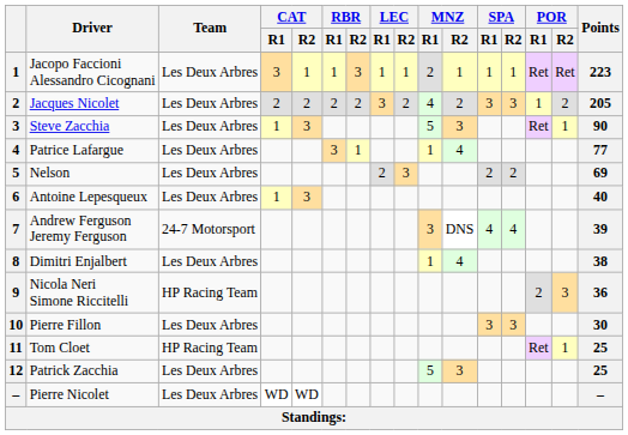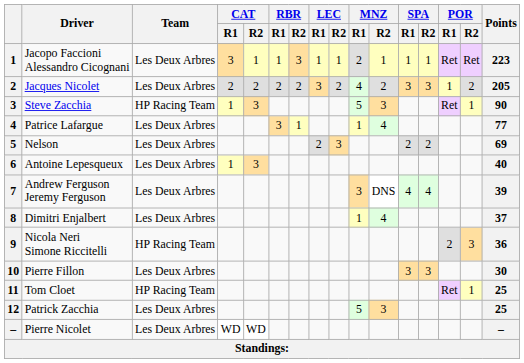 <table class="wikitable" style="font-size:85%; text-align:center">
 <tr>
 <th rowspan=2></th>
 <th rowspan=2>Driver</th>
 <th rowspan=2>Team</th>
 <th colspan=2><a href='#'>CAT</a><br></th>
 <th colspan=2><a href='#'>RBR</a><br></th>
 <th colspan=2><a href='#'>LEC</a><br></th>
 <th colspan=2><a href='#'>MNZ</a><br></th>
 <th colspan=2><a href='#'>SPA</a><br></th>
 <th colspan=2><a href='#'>POR</a><br></th>
 <th rowspan=2>Points</th>
 </tr>
 <tr>
 <th>R1</th>
 <th>R2</th>
 <th>R1</th>
 <th>R2</th>
 <th>R1</th>
 <th>R2</th>
 <th>R1</th>
 <th>R2</th>
 <th>R1</th>
 <th>R2</th>
 <th>R1</th>
 <th>R2</th>
 </tr>
 <tr>
 <th>1</th>
 <td align=left> Jacopo Faccioni<br> Alessandro Cicognani</td>
 <td align=left> Les Deux Arbres</td>
 <td style="background:#ffdf9f">3</td>
 <td style="background:#ffffbf">1</td>
 <td style="background:#ffffbf">1</td>
 <td style="background:#ffdf9f">3</td>
 <td style="background:#ffffbf">1</td>
 <td style="background:#ffffbf">1</td>
 <td style="background:#dfdfdf">2</td>
 <td style="background:#ffffbf">1</td>
 <td style="background:#ffffbf">1</td>
 <td style="background:#ffffbf">1</td>
 <td style="background:#efcfff">Ret</td>
 <td style="background:#efcfff">Ret</td>
 <th>223</th>
 </tr>
 <tr>
 <th>2</th>
 <td align=left> <a href='#'>Jacques Nicolet</a></td>
 <td align=left> Les Deux Arbres</td>
 <td style="background:#dfdfdf">2</td>
 <td style="background:#dfdfdf">2</td>
 <td style="background:#dfdfdf">2</td>
 <td style="background:#dfdfdf">2</td>
 <td style="background:#ffdf9f">3</td>
 <td style="background:#dfdfdf">2</td>
 <td style="background:#dfffdf">4</td>
 <td style="background:#dfdfdf">2</td>
 <td style="background:#ffdf9f">3</td>
 <td style="background:#ffdf9f">3</td>
 <td style="background:#ffffbf">1</td>
 <td style="background:#dfdfdf">2</td>
 <th>205</th>
 </tr>
 <tr>
 <th>3</th>
 <td align=left> <a href='#'>Steve Zacchia</a></td>
-<td align=left> Les Deux Arbres</td>
+<td align=left> HP Racing Team</td>
 <td style="background:#ffffbf">1</td>
 <td style="background:#ffdf9f">3</td>
 <td></td>
 <td></td>
 <td></td>
 <td></td>
 <td style="background:#dfffdf">5</td>
 <td style="background:#ffdf9f">3</td>
 <td></td>
 <td></td>
 <td style="background:#efcfff">Ret</td>
 <td style="background:#ffffbf">1</td>
 <th>90</th>
 </tr>
 <tr>
 <th>4</th>
 <td align=left> Patrice Lafargue</td>
 <td align=left> Les Deux Arbres</td>
 <td></td>
 <td></td>
 <td style="background:#ffdf9f">3</td>
 <td style="background:#ffffbf">1</td>
 <td></td>
 <td></td>
 <td style="background:#ffffbf">1</td>
 <td style="background:#dfffdf">4</td>
 <td></td>
 <td></td>
 <td></td>
 <td></td>
 <th>77</th>
 </tr>
 <tr>
 <th>5</th>
 <td align=left> Nelson</td>
 <td align=left> Les Deux Arbres</td>
 <td></td>
 <td></td>
 <td></td>
 <td></td>
 <td style="background:#dfdfdf">2</td>
 <td style="background:#ffdf9f">3</td>
 <td></td>
 <td></td>
 <td style="background:#dfdfdf">2</td>
 <td style="background:#dfdfdf">2</td>
 <td></td>
 <td></td>
 <th>69</th>
 </tr>
 <tr>
 <th>6</th>
 <td align=left> Antoine Lepesqueux</td>
 <td align=left> Les Deux Arbres</td>
 <td style="background:#ffffbf">1</td>
 <td style="background:#ffdf9f">3</td>
 <td></td>
 <td></td>
 <td></td>
 <td></td>
 <td></td>
 <td></td>
 <td></td>
 <td></td>
 <td></td>
 <td></td>
 <th>40</th>
 </tr>
 <tr>
 <th>7</th>
 <td align=left> Andrew Ferguson<br> Jeremy Ferguson</td>
-<td align=left> 24-7 Motorsport</td>
+<td align=left> Les Deux Arbres</td>
 <td></td>
 <td></td>
 <td></td>
 <td></td>
 <td></td>
 <td></td>
 <td style="background:#ffdf9f">3</td>
 <td style="background:#ffffff">DNS</td>
 <td style="background:#dfffdf">4</td>
 <td style="background:#dfffdf">4</td>
 <td></td>
 <td></td>
 <th>39</th>
 </tr>
 <tr>
 <th>8</th>
 <td align=left> Dimitri Enjalbert</td>
 <td align=left> Les Deux Arbres</td>
 <td></td>
 <td></td>
 <td></td>
 <td></td>
 <td></td>
 <td></td>
 <td style="background:#ffffbf">1</td>
 <td style="background:#dfffdf">4</td>
 <td></td>
 <td></td>
 <td></td>
 <td></td>
-<th>38</th>
+<th>37</th>
 </tr>
 <tr>
 <th>9</th>
 <td align=left> Nicola Neri<br> Simone Riccitelli</td>
 <td align=left> HP Racing Team</td>
 <td></td>
 <td></td>
 <td></td>
 <td></td>
 <td></td>
 <td></td>
 <td></td>
 <td></td>
 <td></td>
 <td></td>
 <td style="background:#dfdfdf">2</td>
 <td style="background:#ffdf9f">3</td>
 <th>36</th>
 </tr>
 <tr>
 <th>10</th>
 <td align=left> Pierre Fillon</td>
 <td align=left> Les Deux Arbres</td>
 <td></td>
 <td></td>
 <td></td>
 <td></td>
 <td></td>
 <td></td>
 <td></td>
 <td></td>
 <td style="background:#ffdf9f">3</td>
 <td style="background:#ffdf9f">3</td>
 <td></td>
 <td></td>
 <th>30</th>
 </tr>
 <tr>
 <th>11</th>
 <td align=left> Tom Cloet</td>
 <td align=left> HP Racing Team</td>
 <td></td>
 <td></td>
 <td></td>
 <td></td>
 <td></td>
 <td></td>
 <td></td>
 <td></td>
 <td></td>
 <td></td>
 <td style="background:#efcfff">Ret</td>
 <td style="background:#ffffbf">1</td>
 <th>25</th>
 </tr>
 <tr>
 <th>12</th>
 <td align=left> Patrick Zacchia</td>
 <td align=left> Les Deux Arbres</td>
 <td></td>
 <td></td>
 <td></td>
 <td></td>
 <td></td>
 <td></td>
 <td style="background:#dfffdf">5</td>
 <td style="background:#ffdf9f">3</td>
 <td></td>
 <td></td>
 <td></td>
 <td></td>
 <th>25</th>
 </tr>
 <tr>
 <th>–</th>
 <td align=left> Pierre Nicolet</td>
 <td align=left> Les Deux Arbres</td>
 <td style="background:#ffffff">WD</td>
 <td style="background:#ffffff">WD</td>
 <td></td>
 <td></td>
 <td></td>
 <td></td>
 <td></td>
 <td></td>
 <td></td>
 <td></td>
 <td></td>
 <td></td>
 <th>–</th>
 </tr>
 <tr>
 <th colspan=16>Standings:</th>
 </tr>
 </table>
